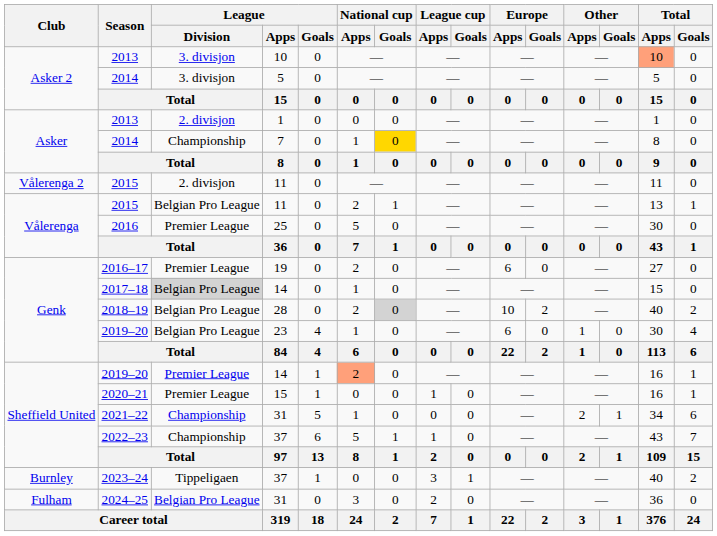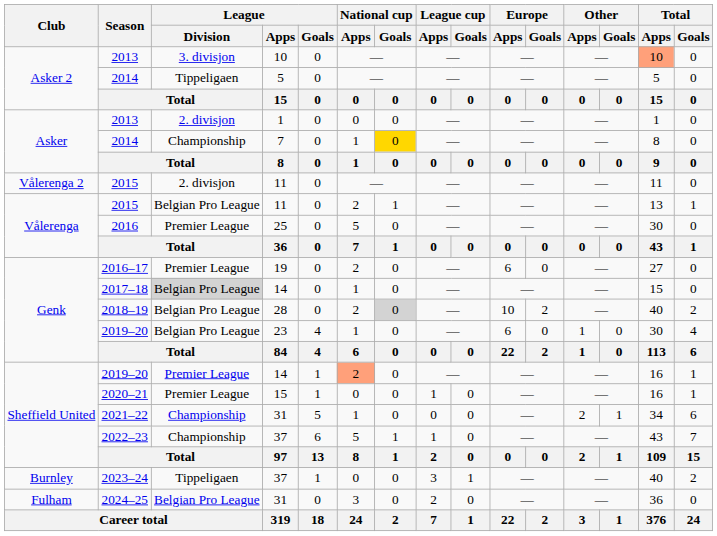 <table class="wikitable" style="text-align:center">
 <tr>
 <th rowspan="2">Club</th>
 <th rowspan="2">Season</th>
 <th colspan="3">League</th>
 <th colspan="2">National cup</th>
 <th colspan="2">League cup</th>
 <th colspan="2">Europe</th>
 <th colspan="2">Other</th>
 <th colspan="2">Total</th>
 </tr>
 <tr>
 <th>Division</th>
 <th>Apps</th>
 <th>Goals</th>
 <th>Apps</th>
 <th>Goals</th>
 <th>Apps</th>
 <th>Goals</th>
 <th>Apps</th>
 <th>Goals</th>
 <th>Apps</th>
 <th>Goals</th>
 <th>Apps</th>
 <th>Goals</th>
 </tr>
 <tr>
 <td rowspan="3"><a href='#'>Asker 2</a></td>
 <td><a href='#'>2013</a></td>
 <td><a href='#'>3. divisjon</a></td>
 <td>10</td>
 <td>0</td>
 <td colspan="2">—</td>
 <td colspan="2">—</td>
 <td colspan="2">—</td>
 <td colspan="2">—</td>
 <td style="background: lightsalmon;">10</td>
 <td>0</td>
 </tr>
 <tr>
 <td><a href='#'>2014</a></td>
-<td>3. divisjon</td>
+<td>Tippeligaen</td>
 <td>5</td>
 <td>0</td>
 <td colspan="2">—</td>
 <td colspan="2">—</td>
 <td colspan="2">—</td>
 <td colspan="2">—</td>
 <td>5</td>
 <td>0</td>
 </tr>
 <tr>
 <th colspan="2">Total</th>
 <th>15</th>
 <th>0</th>
 <th>0</th>
 <th>0</th>
 <th>0</th>
 <th>0</th>
 <th>0</th>
 <th>0</th>
 <th>0</th>
 <th>0</th>
 <th>15</th>
 <th>0</th>
 </tr>
 <tr>
 <td rowspan="3"><a href='#'>Asker</a></td>
 <td><a href='#'>2013</a></td>
 <td><a href='#'>2. divisjon</a></td>
 <td>1</td>
 <td>0</td>
 <td>0</td>
 <td>0</td>
 <td colspan="2">—</td>
 <td colspan="2">—</td>
 <td colspan="2">—</td>
 <td>1</td>
 <td>0</td>
 </tr>
 <tr>
 <td><a href='#'>2014</a></td>
 <td>Championship</td>
 <td>7</td>
 <td>0</td>
 <td>1</td>
 <td style="background: gold;">0</td>
 <td colspan="2">—</td>
 <td colspan="2">—</td>
 <td colspan="2">—</td>
 <td>8</td>
 <td>0</td>
 </tr>
 <tr>
 <th colspan="2">Total</th>
 <th>8</th>
 <th>0</th>
 <th>1</th>
 <th>0</th>
 <th>0</th>
 <th>0</th>
 <th>0</th>
 <th>0</th>
 <th>0</th>
 <th>0</th>
 <th>9</th>
 <th>0</th>
 </tr>
 <tr>
 <td><a href='#'>Vålerenga 2</a></td>
 <td><a href='#'>2015</a></td>
 <td>2. divisjon</td>
 <td>11</td>
 <td>0</td>
 <td colspan="2">—</td>
 <td colspan="2">—</td>
 <td colspan="2">—</td>
 <td colspan="2">—</td>
 <td>11</td>
 <td>0</td>
 </tr>
 <tr>
 <td rowspan="3"><a href='#'>Vålerenga</a></td>
 <td><a href='#'>2015</a></td>
 <td>Belgian Pro League</td>
 <td>11</td>
 <td>0</td>
 <td>2</td>
 <td>1</td>
 <td colspan="2">—</td>
 <td colspan="2">—</td>
 <td colspan="2">—</td>
 <td>13</td>
 <td>1</td>
 </tr>
 <tr>
 <td><a href='#'>2016</a></td>
 <td>Premier League</td>
 <td>25</td>
 <td>0</td>
 <td>5</td>
 <td>0</td>
 <td colspan="2">—</td>
 <td colspan="2">—</td>
 <td colspan="2">—</td>
 <td>30</td>
 <td>0</td>
 </tr>
 <tr>
 <th colspan="2">Total</th>
 <th>36</th>
 <th>0</th>
 <th>7</th>
 <th>1</th>
 <th>0</th>
 <th>0</th>
 <th>0</th>
 <th>0</th>
 <th>0</th>
 <th>0</th>
 <th>43</th>
 <th>1</th>
 </tr>
 <tr>
 <td rowspan="5"><a href='#'>Genk</a></td>
 <td><a href='#'>2016–17</a></td>
 <td>Premier League</td>
 <td>19</td>
 <td>0</td>
 <td>2</td>
 <td>0</td>
 <td colspan="2">—</td>
 <td>6</td>
 <td>0</td>
 <td colspan="2">—</td>
 <td>27</td>
 <td>0</td>
 </tr>
 <tr>
 <td><a href='#'>2017–18</a></td>
 <td style="background: lightgrey;">Belgian Pro League</td>
 <td>14</td>
 <td>0</td>
 <td>1</td>
 <td>0</td>
 <td colspan="2">—</td>
 <td colspan="2">—</td>
 <td colspan="2">—</td>
 <td>15</td>
 <td>0</td>
 </tr>
 <tr>
 <td><a href='#'>2018–19</a></td>
 <td>Belgian Pro League</td>
 <td>28</td>
 <td>0</td>
 <td>2</td>
 <td style="background: lightgrey;">0</td>
 <td colspan="2">—</td>
 <td>10</td>
 <td>2</td>
 <td colspan="2">—</td>
 <td>40</td>
 <td>2</td>
 </tr>
 <tr>
 <td><a href='#'>2019–20</a></td>
 <td>Belgian Pro League</td>
 <td>23</td>
 <td>4</td>
 <td>1</td>
 <td>0</td>
 <td colspan="2">—</td>
 <td>6</td>
 <td>0</td>
 <td>1</td>
 <td>0</td>
 <td>30</td>
 <td>4</td>
 </tr>
 <tr>
 <th colspan="2">Total</th>
 <th>84</th>
 <th>4</th>
 <th>6</th>
 <th>0</th>
 <th>0</th>
 <th>0</th>
 <th>22</th>
 <th>2</th>
 <th>1</th>
 <th>0</th>
 <th>113</th>
 <th>6</th>
 </tr>
 <tr>
 <td rowspan="5"><a href='#'>Sheffield United</a></td>
 <td><a href='#'>2019–20</a></td>
 <td><a href='#'>Premier League</a></td>
 <td>14</td>
 <td>1</td>
 <td style="background: lightsalmon;">2</td>
 <td>0</td>
 <td colspan="2">—</td>
 <td colspan="2">—</td>
 <td colspan="2">—</td>
 <td>16</td>
 <td>1</td>
 </tr>
 <tr>
 <td><a href='#'>2020–21</a></td>
 <td>Premier League</td>
 <td>15</td>
 <td>1</td>
 <td>0</td>
 <td>0</td>
 <td>1</td>
 <td>0</td>
 <td colspan="2">—</td>
 <td colspan="2">—</td>
 <td>16</td>
 <td>1</td>
 </tr>
 <tr>
 <td><a href='#'>2021–22</a></td>
 <td><a href='#'>Championship</a></td>
 <td>31</td>
 <td>5</td>
 <td>1</td>
 <td>0</td>
 <td>0</td>
 <td>0</td>
 <td colspan="2">—</td>
 <td>2</td>
 <td>1</td>
 <td>34</td>
 <td>6</td>
 </tr>
 <tr>
 <td><a href='#'>2022–23</a></td>
 <td>Championship</td>
 <td>37</td>
 <td>6</td>
 <td>5</td>
 <td>1</td>
 <td>1</td>
 <td>0</td>
 <td colspan="2">—</td>
 <td colspan="2">—</td>
 <td>43</td>
 <td>7</td>
 </tr>
 <tr>
 <th colspan="2">Total</th>
 <th>97</th>
 <th>13</th>
 <th>8</th>
 <th>1</th>
 <th>2</th>
 <th>0</th>
 <th>0</th>
 <th>0</th>
 <th>2</th>
 <th>1</th>
 <th>109</th>
 <th>15</th>
 </tr>
 <tr>
 <td><a href='#'>Burnley</a></td>
 <td><a href='#'>2023–24</a></td>
 <td>Tippeligaen</td>
 <td>37</td>
 <td>1</td>
 <td>0</td>
 <td>0</td>
 <td>3</td>
 <td>1</td>
 <td colspan="2">—</td>
 <td colspan="2">—</td>
 <td>40</td>
 <td>2</td>
 </tr>
 <tr>
 <td><a href='#'>Fulham</a></td>
 <td><a href='#'>2024–25</a></td>
 <td><a href='#'>Belgian Pro League</a></td>
 <td>31</td>
 <td>0</td>
 <td>3</td>
 <td>0</td>
 <td>2</td>
 <td>0</td>
 <td colspan="2">—</td>
 <td colspan="2">—</td>
 <td>36</td>
 <td>0</td>
 </tr>
 <tr>
 <th colspan="3">Career total</th>
 <th>319</th>
 <th>18</th>
 <th>24</th>
 <th>2</th>
 <th>7</th>
 <th>1</th>
 <th>22</th>
 <th>2</th>
 <th>3</th>
 <th>1</th>
 <th>376</th>
 <th>24</th>
 </tr>
 </table>
